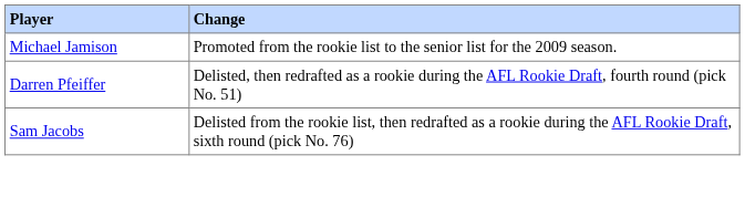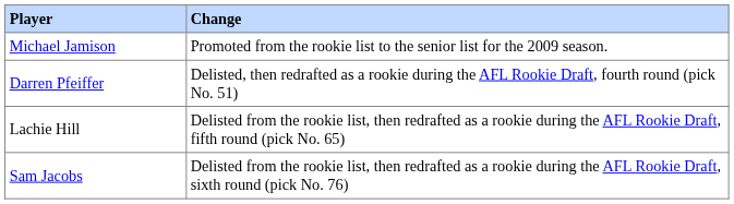 <table border="1" cellpadding="4" cellspacing="0"  style="text-align:left; font-size:95%; border-collapse:collapse; width:80%;">
 <tr style="background:#C1D8FF;">
 <th style="width:25%;">Player</th>
 <th>Change</th>
 </tr>
 <tr>
 <td> <a href='#'>Michael Jamison</a></td>
 <td>Promoted from the rookie list to the senior list for the 2009 season.</td>
 </tr>
 <tr>
 <td> <a href='#'>Darren Pfeiffer</a></td>
 <td>Delisted, then redrafted as a rookie during the <a href='#'>AFL Rookie Draft</a>, fourth round (pick No. 51)</td>
 </tr>
 <tr>
+<td> Lachie Hill</td>
+<td>Delisted from the rookie list, then redrafted as a rookie during the <a href='#'>AFL Rookie Draft</a>, fifth round (pick No. 65)</td>
+</tr>
+<tr>
 <td> <a href='#'>Sam Jacobs</a></td>
 <td>Delisted from the rookie list, then redrafted as a rookie during the <a href='#'>AFL Rookie Draft</a>, sixth round (pick No. 76)</td>
 </tr>
 </table>
